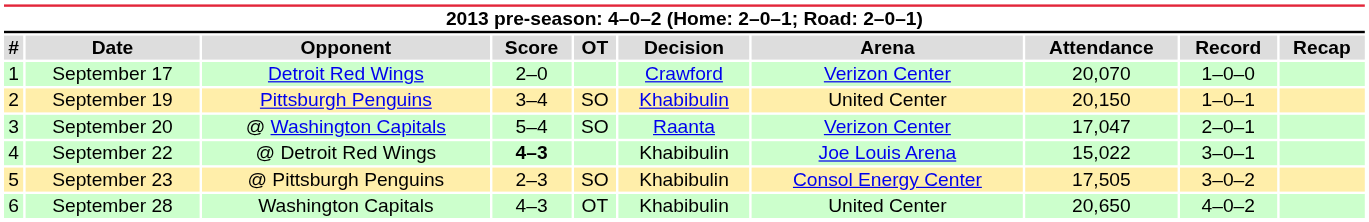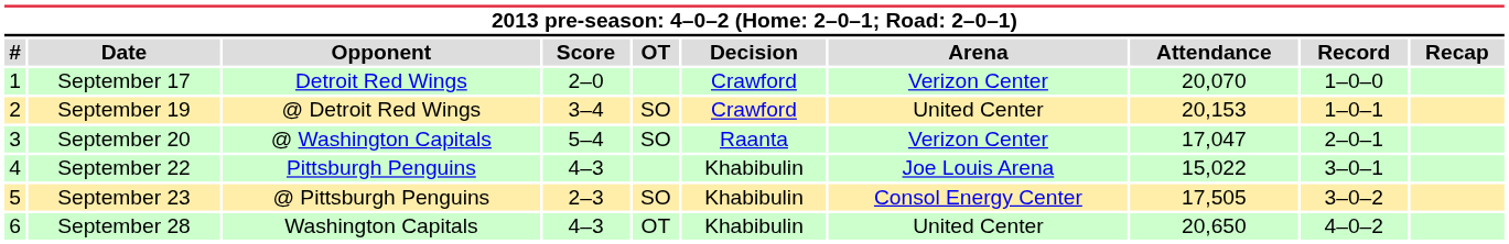 <table class="toccolours collapsible collapsed" width=90% style="clear:both; margin:1.5em auto; text-align:center">
 <tr>
 <th colspan="11" style="background:#fff; border-top:#e3263a 2px solid; border-bottom:#000 2px solid;">2013 pre-season: 4–0–2 (Home: 2–0–1; Road: 2–0–1)</th>
 </tr>
 <tr align="center" bgcolor="#dddddd">
 <td><strong>#</strong></td>
 <td><strong>Date</strong></td>
 <td><strong>Opponent</strong></td>
 <td><strong>Score</strong></td>
 <td><strong>OT</strong></td>
 <td><strong>Decision</strong></td>
 <td><strong>Arena</strong></td>
 <td><strong>Attendance</strong></td>
 <td><strong>Record</strong></td>
 <td><strong>Recap</strong></td>
 </tr>
 <tr style="text-align:center; background:#cfc;">
 <td>1</td>
 <td>September 17</td>
 <td><a href='#'>Detroit Red Wings</a></td>
 <td>2–0</td>
 <td></td>
 <td><a href='#'>Crawford</a></td>
 <td><a href='#'>Verizon Center</a></td>
 <td>20,070</td>
 <td>1–0–0</td>
 <td></td>
 </tr>
 <tr style="text-align:center; background:#fea;">
 <td>2</td>
 <td>September 19</td>
-<td><a href='#'>Pittsburgh Penguins</a></td>
+<td>@ Detroit Red Wings</td>
 <td>3–4</td>
 <td>SO</td>
-<td><a href='#'>Khabibulin</a></td>
+<td><a href='#'>Crawford</a></td>
 <td>United Center</td>
-<td>20,150</td>
+<td>20,153</td>
 <td>1–0–1</td>
 <td></td>
 </tr>
 <tr style="text-align:center; background:#cfc;">
 <td>3</td>
 <td>September 20</td>
 <td>@ <a href='#'>Washington Capitals</a></td>
 <td>5–4</td>
 <td>SO</td>
 <td><a href='#'>Raanta</a></td>
 <td><a href='#'>Verizon Center</a></td>
 <td>17,047</td>
 <td>2–0–1</td>
 <td></td>
 </tr>
 <tr style="text-align:center; background:#cfc;">
 <td>4</td>
 <td>September 22</td>
-<td>@ Detroit Red Wings</td>
-<td><strong>4–3</strong></td>
+<td><a href='#'>Pittsburgh Penguins</a></td>
+<td>4–3</td>
 <td></td>
 <td>Khabibulin</td>
 <td><a href='#'>Joe Louis Arena</a></td>
 <td>15,022</td>
 <td>3–0–1</td>
 <td></td>
 </tr>
 <tr style="text-align:center; background:#fea;">
 <td>5</td>
 <td>September 23</td>
 <td>@ Pittsburgh Penguins</td>
 <td>2–3</td>
 <td>SO</td>
 <td>Khabibulin</td>
 <td><a href='#'>Consol Energy Center</a></td>
 <td>17,505</td>
 <td>3–0–2</td>
 <td></td>
 </tr>
 <tr style="text-align:center; background:#cfc;">
 <td>6</td>
 <td>September 28</td>
 <td>Washington Capitals</td>
 <td>4–3</td>
 <td>OT</td>
 <td>Khabibulin</td>
 <td>United Center</td>
 <td>20,650</td>
 <td>4–0–2</td>
 <td></td>
 </tr>
 </table>
